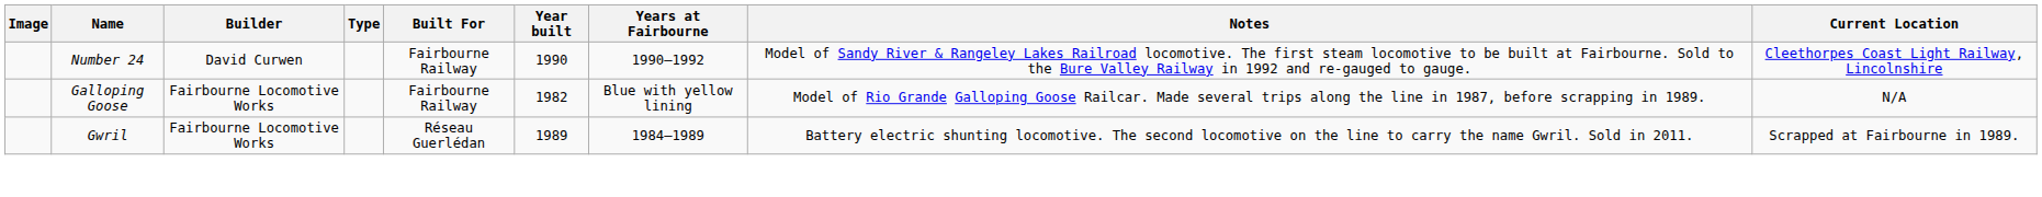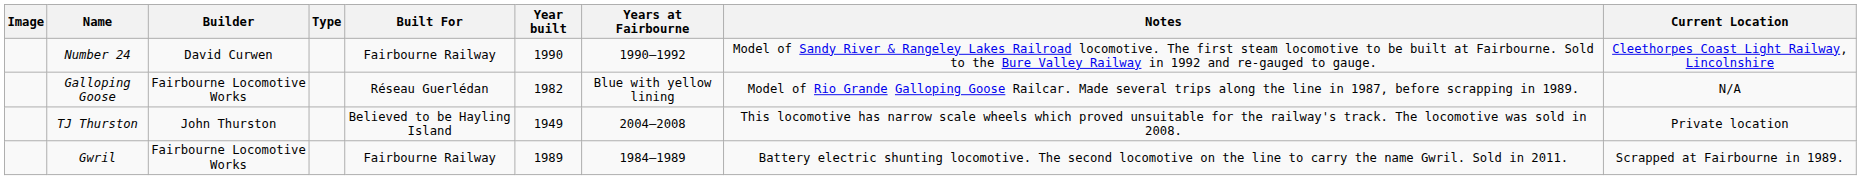 <table class="sort wikitable sortable">
 <tr>
 <th>Image</th>
 <th>Name</th>
 <th>Builder</th>
 <th>Type</th>
 <th>Built For</th>
 <th>Year built</th>
 <th>Years at Fairbourne</th>
 <th>Notes</th>
 <th>Current Location</th>
 </tr>
 <tr>
 <td></td>
 <td align=center><em>Number 24</em></td>
 <td align=center>David Curwen</td>
 <td align=center></td>
 <td align=center>Fairbourne Railway</td>
 <td align=center>1990</td>
 <td align=center>1990–1992</td>
 <td align=center>Model of <a href='#'>Sandy River & Rangeley Lakes Railroad</a> locomotive. The first steam locomotive to be built at Fairbourne. Sold to the <a href='#'>Bure Valley Railway</a> in 1992 and re-gauged to  gauge.</td>
 <td align=center><a href='#'>Cleethorpes Coast Light Railway</a>, <a href='#'>Lincolnshire</a></td>
 </tr>
 <tr>
 <td></td>
 <td align=center><em>Galloping Goose</em></td>
 <td align=center>Fairbourne Locomotive Works</td>
 <td align=center></td>
-<td align=center>Fairbourne Railway</td>
+<td align=center>Réseau Guerlédan</td>
 <td align=center>1982</td>
 <td align=center>Blue with yellow lining</td>
 <td align=center>Model of <a href='#'>Rio Grande</a> <a href='#'>Galloping Goose</a> Railcar. Made several trips along the line in 1987, before scrapping in 1989. </td>
 <td align=center>N/A</td>
 </tr>
 <tr>
 <td></td>
+<td align=center><em>TJ Thurston</em></td>
+<td align=center>John Thurston</td>
+<td align=center></td>
+<td align=center>Believed to be Hayling Island</td>
+<td align=center>1949</td>
+<td align=center>2004–2008</td>
+<td align=center>This locomotive has narrow scale wheels which proved unsuitable for the railway's track. The locomotive was sold in 2008.</td>
+<td align=center>Private location</td>
+</tr>
+<tr>
+<td></td>
 <td align=center><em>Gwril</em></td>
 <td align=center>Fairbourne Locomotive Works</td>
 <td align=center></td>
-<td align=center>Réseau Guerlédan</td>
+<td align=center>Fairbourne Railway</td>
 <td align=center>1989</td>
 <td align=center>1984–1989</td>
 <td align=center>Battery electric shunting locomotive. The second locomotive on the line to carry the name Gwril. Sold in 2011.</td>
 <td align=center>Scrapped at Fairbourne in 1989.</td>
 </tr>
 </table>
